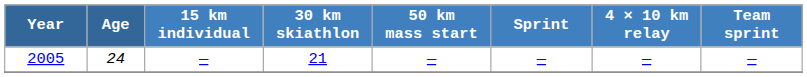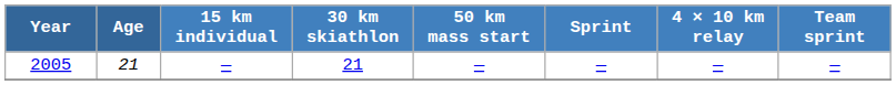 <table class="wikitable" style="font-size:95%; text-align:center; border:grey solid 1px; border-collapse:collapse; background:#ffffff;">
 <tr>
 <th style="background-color:#369; color:white; width:60px;"> Year </th>
 <th style="background-color:#369; color:white; width:40px;"> Age </th>
 <th style="background-color:#4180be; color:white; width:75px;"> 15 km <br> individual </th>
 <th style="background-color:#4180be; color:white; width:75px;"> 30 km <br> skiathlon </th>
 <th style="background-color:#4180be; color:white; width:75px;"> 50 km <br> mass start </th>
 <th style="background-color:#4180be; color:white; width:75px;"> Sprint </th>
 <th style="background-color:#4180be; color:white; width:75px;"> 4 × 10 km <br> relay </th>
 <th style="background-color:#4180be; color:white; width:75px;"> Team <br> sprint </th>
 </tr>
 <tr>
 <td><a href='#'>2005</a></td>
-<td><em>24</em></td>
+<td><em>21</em></td>
 <td><a href='#'>—</a></td>
 <td><a href='#'>21</a></td>
 <td><a href='#'>—</a></td>
 <td><a href='#'>—</a></td>
 <td><a href='#'>—</a></td>
 <td><a href='#'>—</a></td>
 </tr>
 <tr>
 </tr>
 </table>
